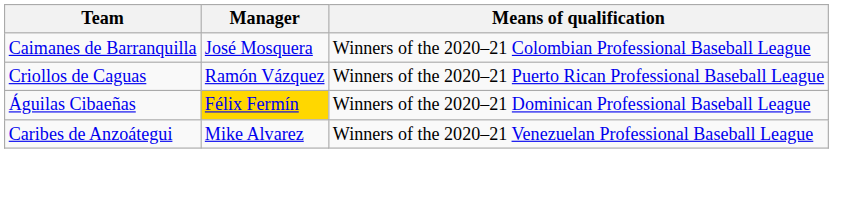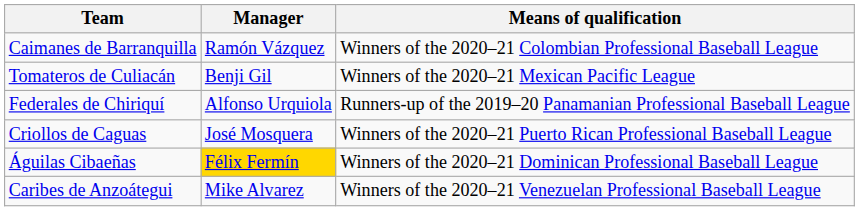 <table class="wikitable">
 <tr>
 <th>Team</th>
 <th>Manager</th>
 <th>Means of qualification</th>
 </tr>
 <tr>
 <td> <a href='#'>Caimanes de Barranquilla</a></td>
-<td> <a href='#'>José Mosquera</a></td>
+<td> <a href='#'>Ramón Vázquez</a></td>
 <td>Winners of the 2020–21 <a href='#'>Colombian Professional Baseball League</a></td>
 </tr>
 <tr>
+<td> <a href='#'>Tomateros de Culiacán</a></td>
+<td> <a href='#'>Benji Gil</a></td>
+<td>Winners of the 2020–21 <a href='#'>Mexican Pacific League</a></td>
+</tr>
+<tr>
+<td> <a href='#'>Federales de Chiriquí</a></td>
+<td> <a href='#'>Alfonso Urquiola</a></td>
+<td>Runners-up of the 2019–20 <a href='#'>Panamanian Professional Baseball League</a></td>
+</tr>
+<tr>
 <td> <a href='#'>Criollos de Caguas</a></td>
-<td> <a href='#'>Ramón Vázquez</a></td>
+<td> <a href='#'>José Mosquera</a></td>
 <td>Winners of the 2020–21 <a href='#'>Puerto Rican Professional Baseball League</a></td>
 </tr>
 <tr>
 <td> <a href='#'>Águilas Cibaeñas</a></td>
 <td style="background: gold;"> <a href='#'>Félix Fermín</a></td>
 <td>Winners of the 2020–21 <a href='#'>Dominican Professional Baseball League</a></td>
 </tr>
 <tr>
 <td> <a href='#'>Caribes de Anzoátegui</a></td>
 <td> <a href='#'>Mike Alvarez</a></td>
 <td>Winners of the 2020–21 <a href='#'>Venezuelan Professional Baseball League</a></td>
 </tr>
 </table>
